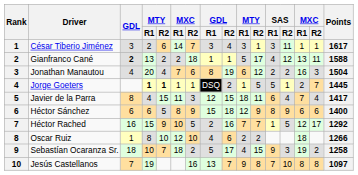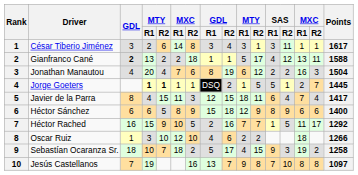 <table class="wikitable"  style="font-size:85%; text-align:center;">
 <tr>
 <th rowspan=2>Rank</th>
 <th rowspan=2>Driver</th>
 <th rowspan=2><br><a href='#'>GDL</a></th>
 <th colspan=2><br><a href='#'>MTY</a></th>
 <th colspan=2><br><a href='#'>MXC</a></th>
 <th colspan=2><br><a href='#'>GDL</a></th>
 <th colspan=2><br><a href='#'>MTY</a></th>
 <th colspan=2><br>SAS</th>
 <th colspan=2><br><a href='#'>MXC</a></th>
 <th rowspan=2>Points</th>
 </tr>
 <tr>
 <th>R1</th>
 <th>R2</th>
 <th>R1</th>
 <th>R2</th>
 <th>R1</th>
 <th>R2</th>
 <th>R1</th>
 <th>R2</th>
 <th>R1</th>
 <th>R2</th>
 <th>R1</th>
 <th>R2</th>
 </tr>
 <tr>
 <th>1</th>
 <td align="left"><a href='#'>César Tiberio Jiménez</a></td>
 <td style="background:#DFDFDF;">3</td>
 <td style="background:#DFDFDF;">2</td>
 <td style="background:#FFDF9F;">6</td>
 <td style="background:#DFFFDF;">14</td>
-<td style="background:#FFDF9F;">7</td>
+<td style="background:#FFDF9F;">8</td>
 <td style="background:#DFDFDF;">3</td>
 <td style="background:#DFDFDF;">4</td>
 <td style="background:#DFDFDF;">3</td>
 <td style="background:#FFFFBF;">1</td>
 <td style="background:#DFDFDF;">3</td>
 <td style="background:#DFFFDF;">11</td>
 <td style="background:#FFFFBF;">1</td>
 <td style="background:#FFFFBF;">1</td>
 <th>1617</th>
 </tr>
 <tr>
 <th>2</th>
 <td align="left">Gianfranco Cané</td>
 <td style="background:#DFDFDF;"><strong>2</strong></td>
 <td style="background:#DFFFDF;">13</td>
 <td style="background:#DFDFDF;">2</td>
 <td style="background:#DFDFDF;">2</td>
 <td style="background:#DFFFDF;">18</td>
 <td style="background:#FFFFBF;">1</td>
 <td style="background:#FFFFBF;">1</td>
 <td style="background:#DFDFDF;">5</td>
 <td style="background:#DFFFDF;">17</td>
 <td style="background:#DFDFDF;">4</td>
 <td style="background:#DFFFDF;">12</td>
 <td style="background:#DFFFDF;">13</td>
 <td style="background:#DFFFDF;">11</td>
 <th>1588</th>
 </tr>
 <tr>
 <th>3</th>
 <td align="left">Jonathan Manautou</td>
 <td style="background:#DFDFDF;">4</td>
 <td style="background:#DFFFDF;">20</td>
 <td style="background:#DFDFDF;">4</td>
 <td style="background:#FFDF9F;">7</td>
 <td style="background:#FFDF9F;">6</td>
 <td style="background:#FFDF9F;">8</td>
 <td style="background:#DFFFDF;">19</td>
 <td style="background:#FFDF9F;">6</td>
 <td style="background:#DFFFDF;">12</td>
 <td style="background:#DFDFDF;">2</td>
 <td style="background:#DFDFDF;">2</td>
 <td style="background:#DFFFDF;">16</td>
 <td style="background:#DFDFDF;">3</td>
 <th>1504</th>
 </tr>
 <tr>
 <th>4</th>
 <td align="left"><a href='#'>Jorge Goeters</a></td>
 <td></td>
 <td style="background:#FFFFBF;"><strong>1</strong></td>
 <td style="background:#FFFFBF;"><strong>1</strong></td>
 <td style="background:#FFFFBF;">1</td>
 <td style="background:#FFFFBF;">1</td>
 <td style="background:#000; color:white;">DSQ</td>
 <td style="background:#DFDFDF;">2</td>
 <td style="background:#FFFFBF;">1</td>
 <td style="background:#DFDFDF;">5</td>
 <td style="background:#DFDFDF;">5</td>
 <td style="background:#FFFFBF;">1</td>
 <td style="background:#DFDFDF;">2</td>
 <td style="background:#FFDF9F;">7</td>
 <th>1445</th>
 </tr>
 <tr>
 <th>5</th>
 <td align="left">Javier de la Parra</td>
 <td style="background:#FFDF9F;">8</td>
 <td style="background:#DFDFDF;">4</td>
 <td style="background:#DFFFDF;">15</td>
 <td style="background:#DFFFDF;">11</td>
 <td style="background:#DFDFDF;">3</td>
 <td style="background:#DFFFDF;">12</td>
 <td style="background:#DFFFDF;">15</td>
 <td style="background:#DFFFDF;">18</td>
 <td style="background:#DFFFDF;">11</td>
 <td style="background:#FFDF9F;">6</td>
 <td style="background:#DFDFDF;">4</td>
 <td style="background:#FFDF9F;">7</td>
 <td style="background:#DFDFDF;">4</td>
 <th>1417</th>
 </tr>
 <tr>
 <th>6</th>
 <td align="left">Héctor Sánchez</td>
 <td style="background:#FFDF9F;">6</td>
 <td style="background:#FFDF9F;">6</td>
 <td style="background:#DFDFDF;">5</td>
 <td style="background:#FFDF9F;">8</td>
 <td style="background:#FFDF9F;">9</td>
 <td style="background:#DFFFDF;">15</td>
 <td style="background:#DFFFDF;">18</td>
 <td style="background:#DFFFDF;">12</td>
 <td style="background:#FFDF9F;">9</td>
 <td style="background:#FFDF9F;">8</td>
 <td style="background:#FFDF9F;">9</td>
 <td style="background:#FFDF9F;">6</td>
 <td style="background:#FFDF9F;">6</td>
 <th>1400</th>
 </tr>
 <tr>
 <th>7</th>
 <td align="left">Héctor Rached</td>
 <td style="background:#DFFFDF;">16</td>
 <td style="background:#DFFFDF;">15</td>
 <td style="background:#FFDF9F;">9</td>
 <td style="background:#FFDF9F;">10</td>
 <td style="background:#DFDFDF;">5</td>
 <td style="background:#DFDFDF;">2</td>
 <td style="background:#DFFFDF;">16</td>
 <td style="background:#FFDF9F;">7</td>
 <td style="background:#FFDF9F;">7</td>
 <td style="background:#FFFFBF;">1</td>
 <td style="background:#DFDFDF;">5</td>
-<td style="background:#DFFFDF;">12</td>
+<td style="background:#DFFFDF;">11</td>
 <td style="background:#DFFFDF;">17</td>
 <th>1292</th>
 </tr>
 <tr>
 <th>8</th>
 <td align="left">Oscar Ruiz</td>
 <td style="background:#FFFFBF;">1</td>
-<td style="background:#DFDFDF;">8</td>
+<td style="background:#DFDFDF;">3</td>
 <td style="background:#DFFFDF;">10</td>
 <td style="background:#DFFFDF;">12</td>
 <td style="background:#FFDF9F;">10</td>
 <td style="background:#DFDFDF;">4</td>
 <td style="background:#FFDF9F;">6</td>
 <td style="background:#DFDFDF;">2</td>
 <td style="background:#DFDFDF;">2</td>
 <td></td>
 <td></td>
 <td style="background:#DFFFDF;">18</td>
 <td></td>
 <th>1266</th>
 </tr>
 <tr>
 <th>9</th>
 <td align="left">Sebastían Ocaranza Sr.</td>
 <td style="background:#DFFFDF;">18</td>
 <td style="background:#FFDF9F;">10</td>
 <td style="background:#FFDF9F;">7</td>
 <td style="background:#DFFFDF;">18</td>
 <td style="background:#DFDFDF;">2</td>
 <td style="background:#DFDFDF;">5</td>
 <td style="background:#DFFFDF;">17</td>
 <td style="background:#DFDFDF;">4</td>
 <td style="background:#DFFFDF;">15</td>
 <td style="background:#FFDF9F;">9</td>
 <td style="background:#DFDFDF;">3</td>
 <td style="background:#DFFFDF;">19</td>
 <td style="background:#DFDFDF;">2</td>
 <th>1258</th>
 </tr>
 <tr>
 <th>10</th>
 <td align="left">Jesús Castellanos</td>
 <td style="background:#FFDF9F;">7</td>
 <td style="background:#DFFFDF;">19</td>
 <td></td>
 <td></td>
 <td style="background:#DFFFDF;">16</td>
 <td style="background:#DFFFDF;">13</td>
 <td style="background:#FFDF9F;">7</td>
 <td style="background:#FFDF9F;">9</td>
 <td style="background:#FFDF9F;">8</td>
 <td style="background:#FFDF9F;">7</td>
 <td style="background:#FFDF9F;">10</td>
 <td style="background:#FFDF9F;">8</td>
 <td style="background:#FFDF9F;">8</td>
 <th>1097</th>
 </tr>
 </table>
